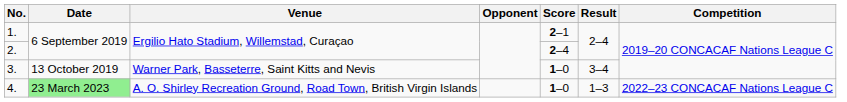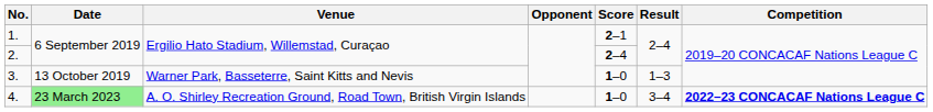 <table class="wikitable">
 <tr>
 <th>No.</th>
 <th>Date</th>
 <th>Venue</th>
 <th>Opponent</th>
 <th>Score</th>
 <th>Result</th>
 <th>Competition</th>
 </tr>
 <tr>
 <td>1.</td>
 <td rowspan="2">6 September 2019</td>
 <td rowspan="2"><a href='#'>Ergilio Hato Stadium</a>, <a href='#'>Willemstad</a>, Curaçao</td>
 <td rowspan="3"></td>
 <td align=center><strong>2</strong>–1</td>
 <td rowspan="2" style="text-align:center">2–4</td>
 <td rowspan="3"><a href='#'>2019–20 CONCACAF Nations League C</a></td>
 </tr>
 <tr>
 <td>2.</td>
 <td align=center><strong>2</strong>–4</td>
 </tr>
 <tr>
 <td>3.</td>
 <td>13 October 2019</td>
 <td><a href='#'>Warner Park</a>, <a href='#'>Basseterre</a>, Saint Kitts and Nevis</td>
 <td align=center><strong>1</strong>–0</td>
-<td align=center>3–4</td>
+<td style="text-align:center">1–3</td>
 </tr>
 <tr>
 <td>4.</td>
 <td style="background: lightgreen;">23 March 2023</td>
 <td><a href='#'>A. O. Shirley Recreation Ground</a>, <a href='#'>Road Town</a>, British Virgin Islands</td>
 <td></td>
 <td align=center><strong>1</strong>–0</td>
-<td style="text-align:center">1–3</td>
-<td><a href='#'>2022–23 CONCACAF Nations League C</a></td>
+<td align=center>3–4</td>
+<td><strong><a href='#'>2022–23 CONCACAF Nations League C</a></strong></td>
 </tr>
 </table>
